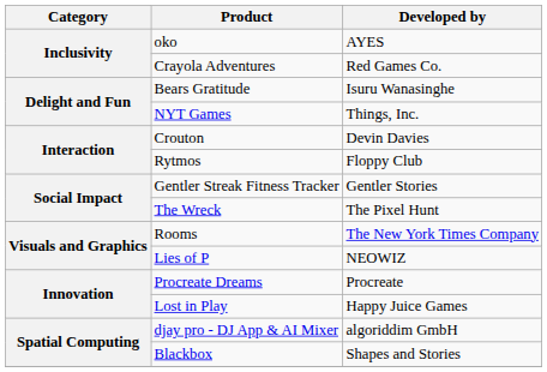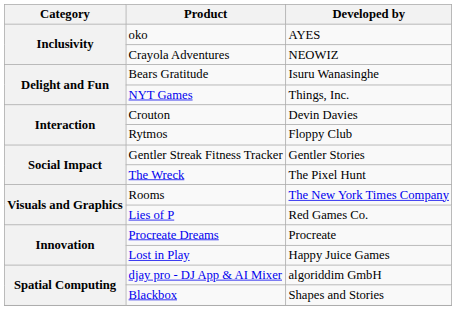 <table class="wikitable">
 <tr>
 <th>Category</th>
 <th>Product</th>
 <th>Developed by</th>
 </tr>
 <tr>
 <th rowspan="2">Inclusivity</th>
 <td>oko</td>
 <td>AYES</td>
 </tr>
 <tr>
 <td>Crayola Adventures</td>
-<td>Red Games Co.</td>
+<td>NEOWIZ</td>
 </tr>
 <tr>
 <th rowspan="2">Delight and Fun</th>
 <td>Bears Gratitude</td>
 <td>Isuru Wanasinghe</td>
 </tr>
 <tr>
 <td><a href='#'>NYT Games</a></td>
 <td>Things, Inc.</td>
 </tr>
 <tr>
 <th rowspan="2">Interaction</th>
 <td>Crouton</td>
 <td>Devin Davies</td>
 </tr>
 <tr>
 <td>Rytmos</td>
 <td>Floppy Club</td>
 </tr>
 <tr>
 <th rowspan="2">Social Impact</th>
 <td>Gentler Streak Fitness Tracker</td>
 <td>Gentler Stories</td>
 </tr>
 <tr>
 <td><a href='#'>The Wreck</a></td>
 <td>The Pixel Hunt</td>
 </tr>
 <tr>
 <th rowspan="2">Visuals and Graphics</th>
 <td>Rooms</td>
 <td><a href='#'>The New York Times Company</a></td>
 </tr>
 <tr>
 <td><a href='#'>Lies of P</a></td>
-<td>NEOWIZ</td>
+<td>Red Games Co.</td>
 </tr>
 <tr>
 <th rowspan="2">Innovation</th>
 <td><a href='#'>Procreate Dreams</a></td>
 <td>Procreate</td>
 </tr>
 <tr>
 <td><a href='#'>Lost in Play</a></td>
 <td>Happy Juice Games</td>
 </tr>
 <tr>
 <th rowspan="2">Spatial Computing</th>
 <td><a href='#'>djay pro - DJ App & AI Mixer</a></td>
 <td>algoriddim GmbH</td>
 </tr>
 <tr>
 <td><a href='#'>Blackbox</a></td>
 <td>Shapes and Stories</td>
 </tr>
 <tr>
 </tr>
 </table>
